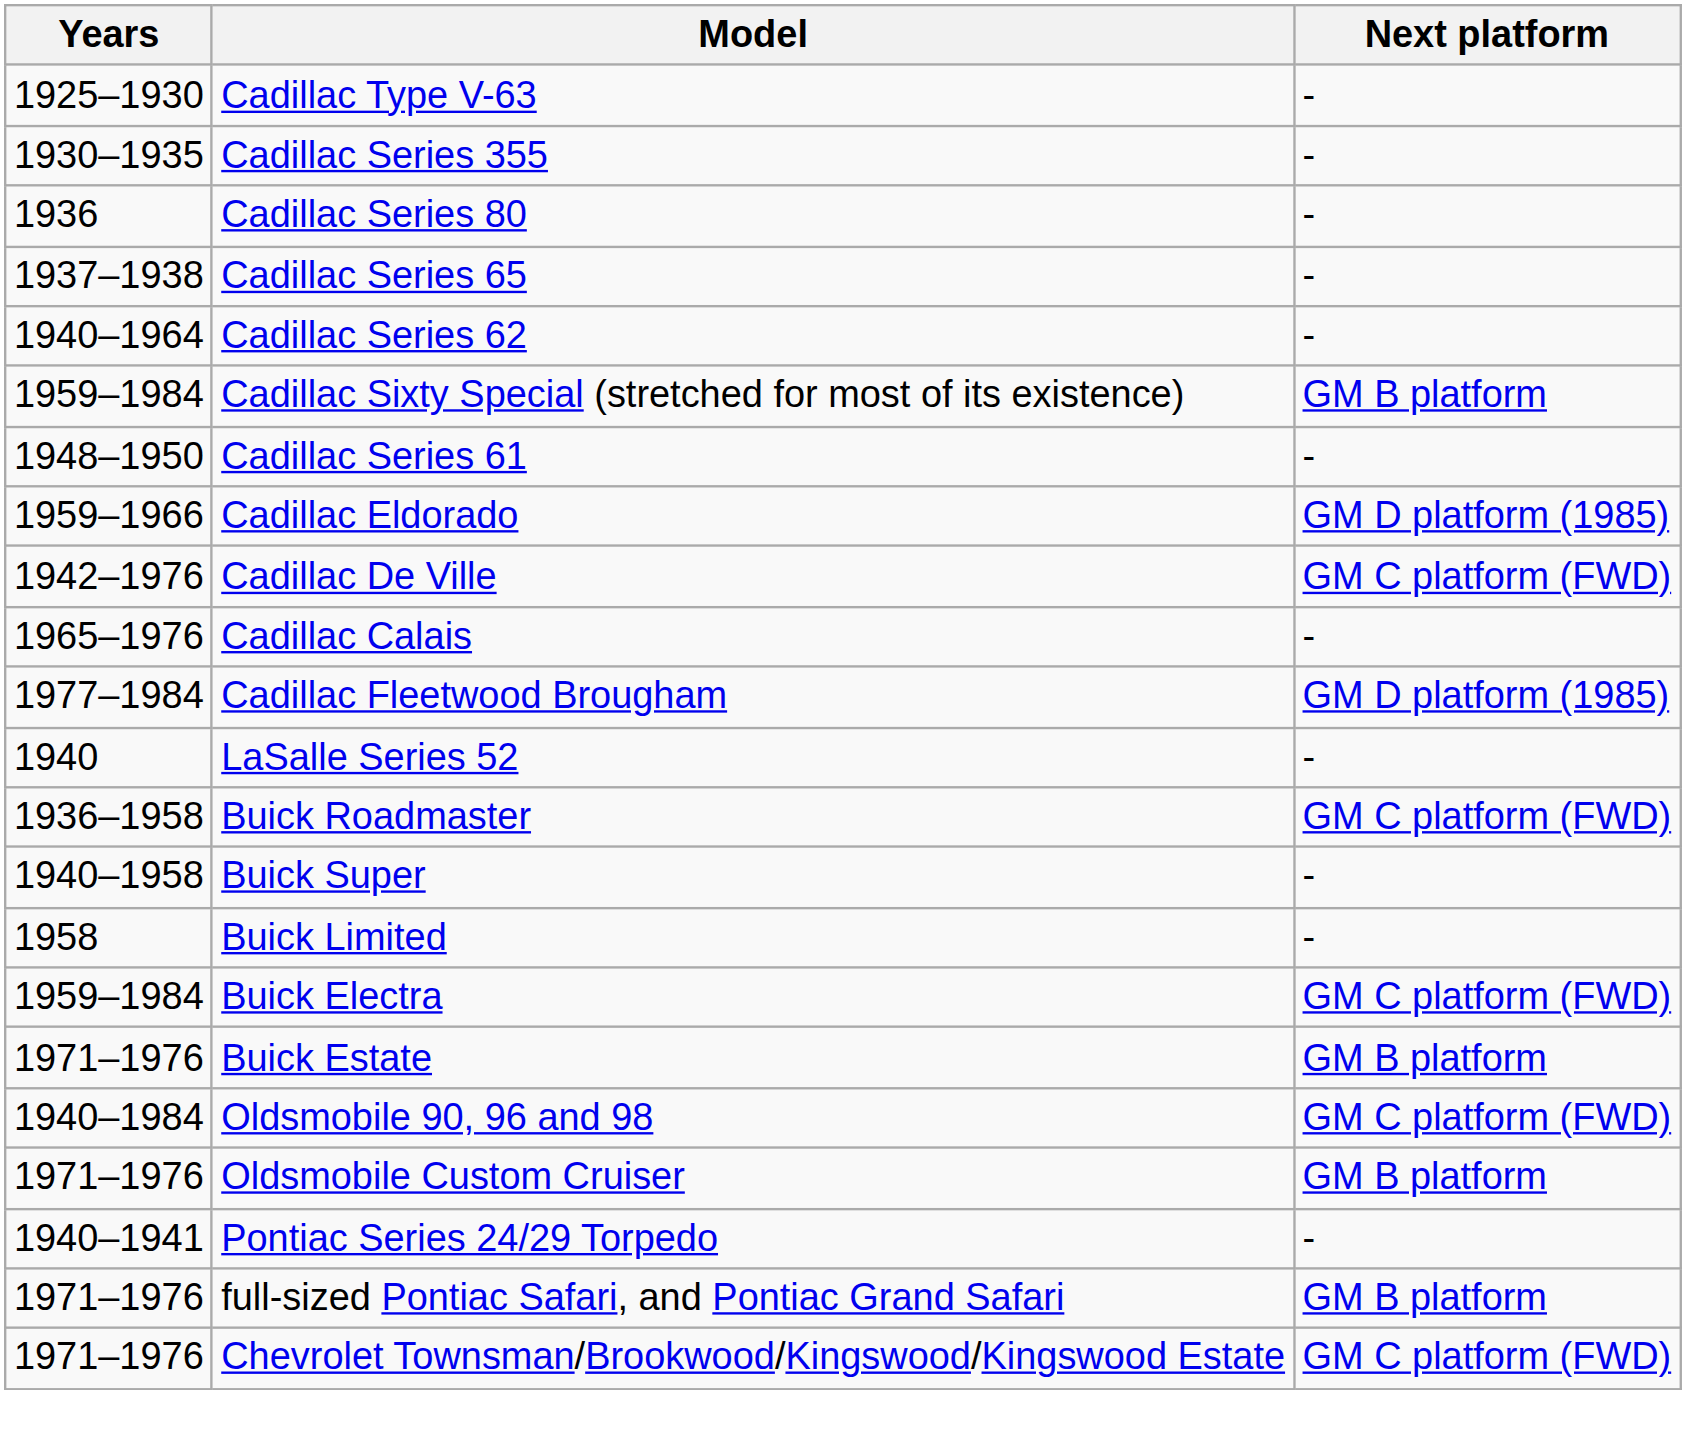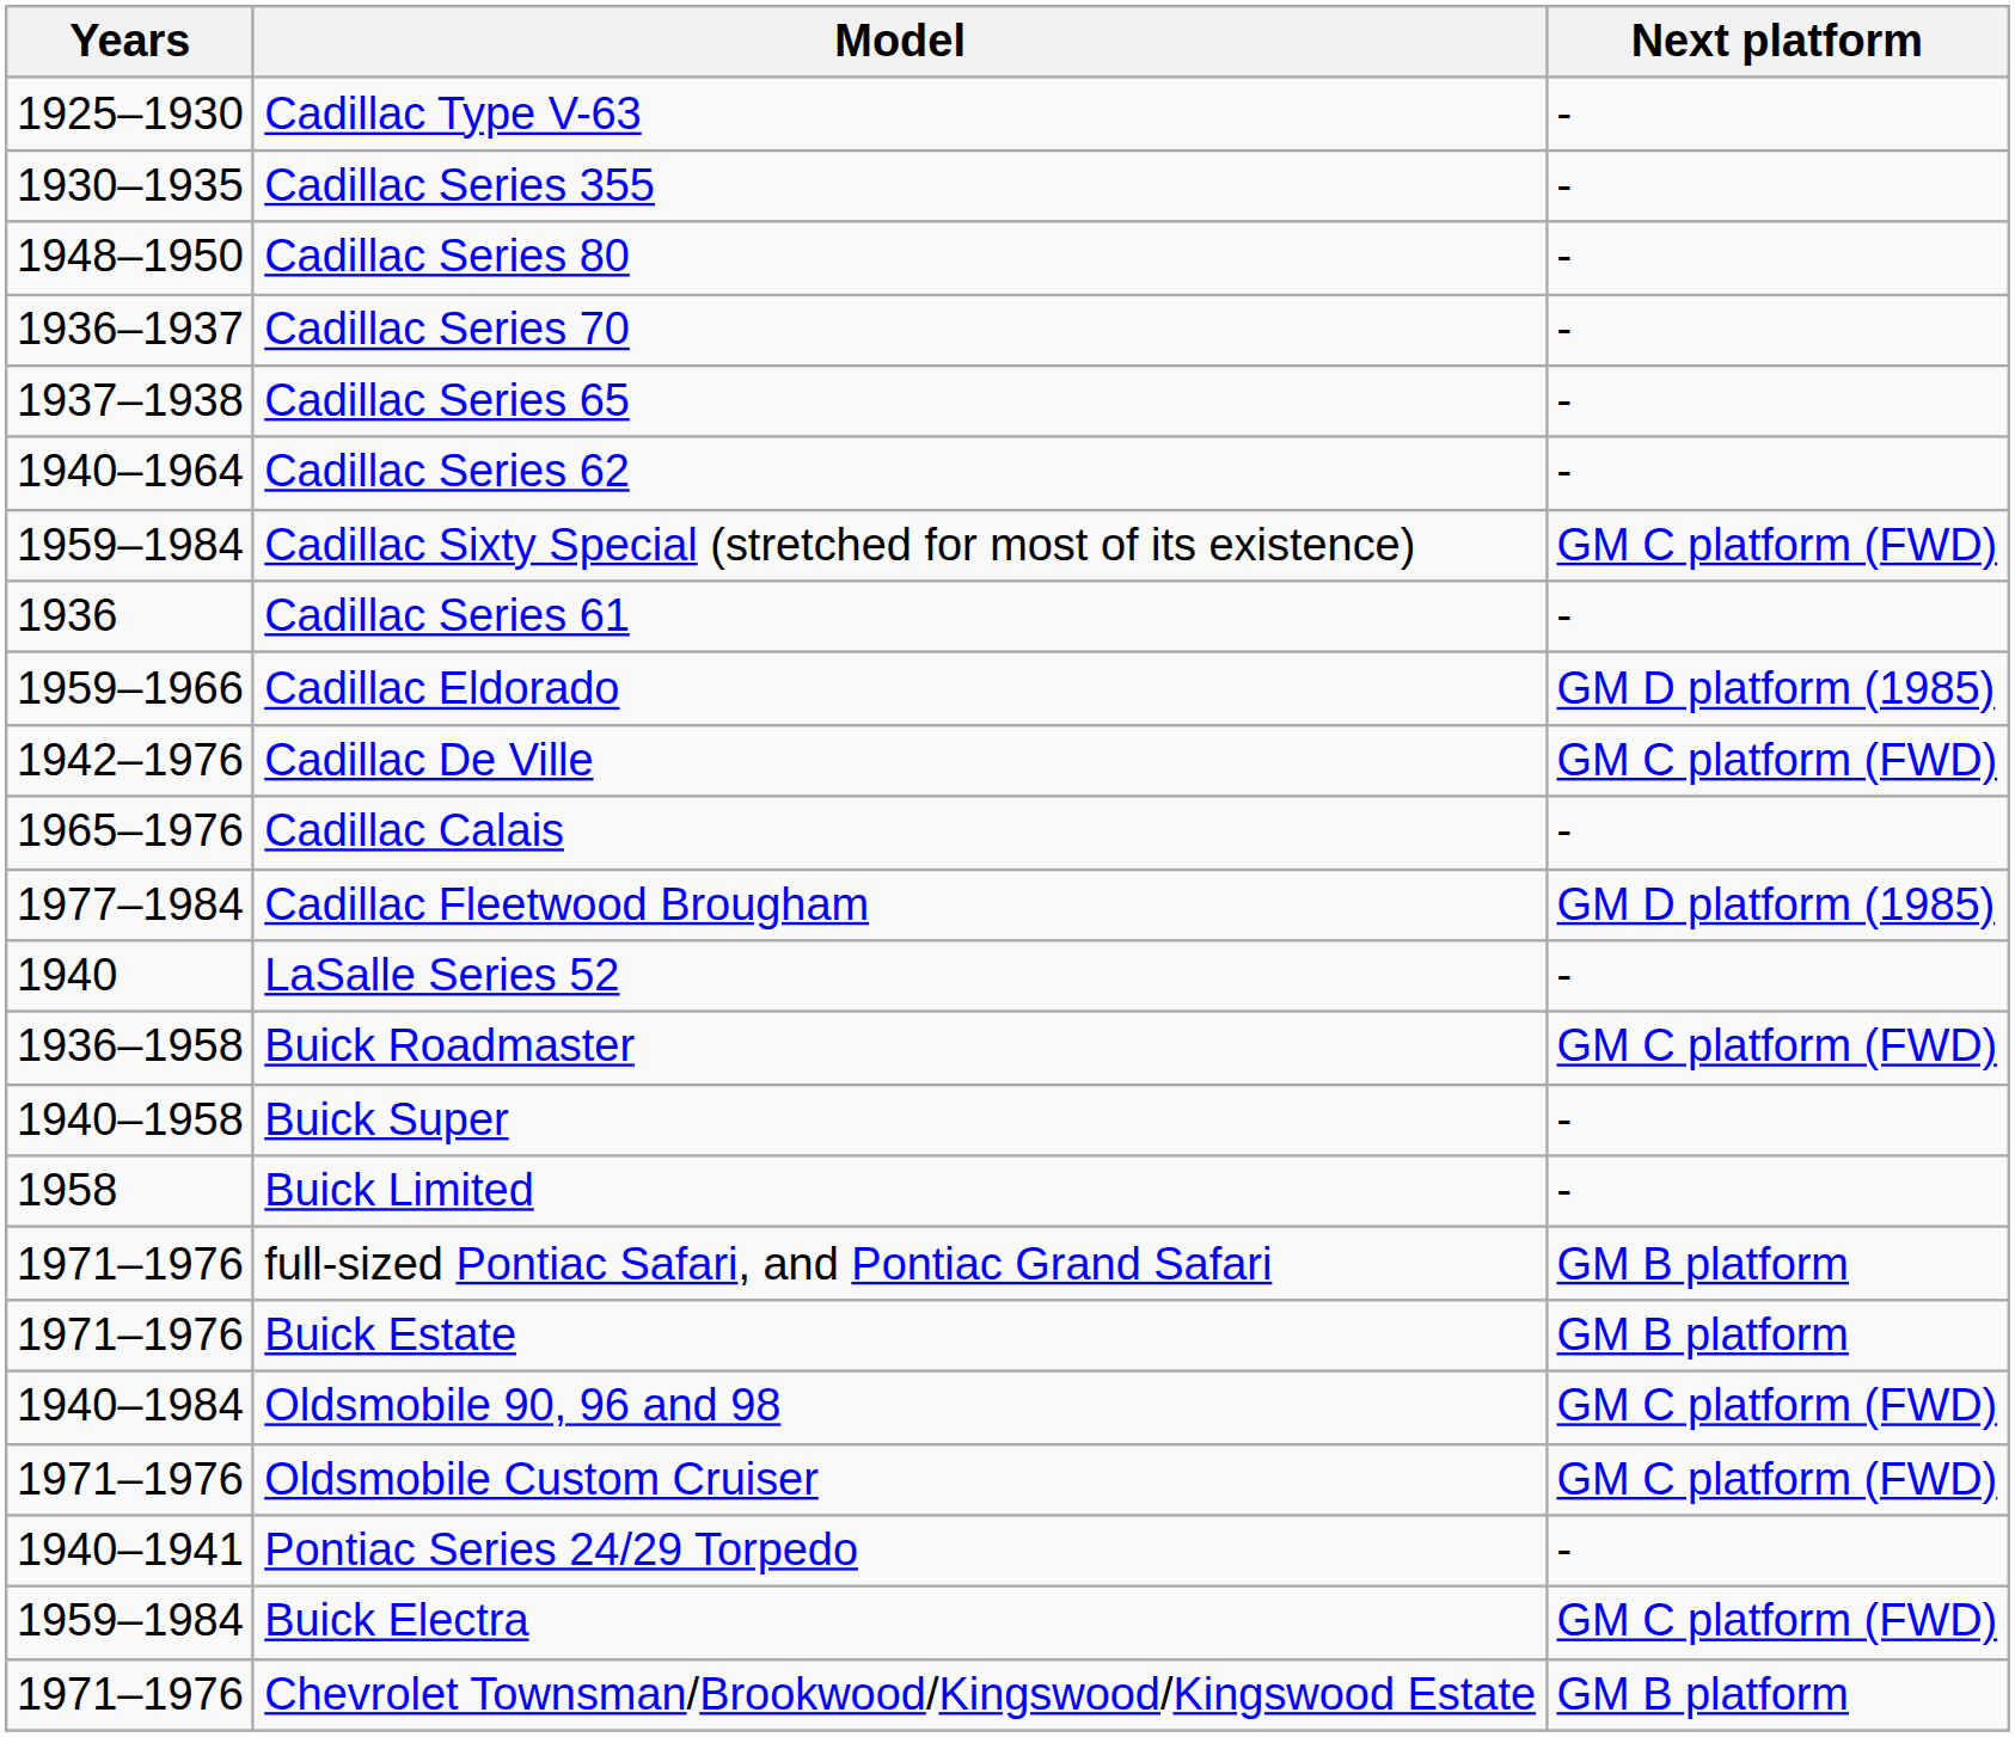 <table class="wikitable">
 <tr>
 <th>Years</th>
 <th>Model</th>
 <th>Next platform</th>
 </tr>
 <tr>
 <td>1925–1930</td>
 <td><a href='#'>Cadillac Type V-63</a></td>
 <td>-</td>
 </tr>
 <tr>
 <td>1930–1935</td>
 <td><a href='#'>Cadillac Series 355</a></td>
 <td>-</td>
 </tr>
 <tr>
-<td>1936</td>
+<td>1948–1950</td>
 <td><a href='#'>Cadillac Series 80</a></td>
+<td>-</td>
+</tr>
+<tr>
+<td>1936–1937</td>
+<td><a href='#'>Cadillac Series 70</a></td>
 <td>-</td>
 </tr>
 <tr>
 <td>1937–1938</td>
 <td><a href='#'>Cadillac Series 65</a></td>
 <td>-</td>
 </tr>
 <tr>
 <td>1940–1964</td>
 <td><a href='#'>Cadillac Series 62</a></td>
 <td>-</td>
 </tr>
 <tr>
 <td>1959–1984</td>
 <td><a href='#'>Cadillac Sixty Special</a> (stretched for most of its existence)</td>
-<td><a href='#'>GM B platform</a> </td>
+<td><a href='#'>GM C platform (FWD)</a></td>
 </tr>
 <tr>
-<td>1948–1950</td>
+<td>1936</td>
 <td><a href='#'>Cadillac Series 61</a></td>
 <td>-</td>
 </tr>
 <tr>
 <td>1959–1966</td>
 <td><a href='#'>Cadillac Eldorado</a></td>
 <td><a href='#'>GM D platform (1985)</a></td>
 </tr>
 <tr>
 <td>1942–1976</td>
 <td><a href='#'>Cadillac De Ville</a></td>
 <td><a href='#'>GM C platform (FWD)</a></td>
 </tr>
 <tr>
 <td>1965–1976</td>
 <td><a href='#'>Cadillac Calais</a></td>
 <td>-</td>
 </tr>
 <tr>
 <td>1977–1984</td>
 <td><a href='#'>Cadillac Fleetwood Brougham</a></td>
 <td><a href='#'>GM D platform (1985)</a></td>
 </tr>
 <tr>
 <td>1940</td>
 <td><a href='#'>LaSalle Series 52</a></td>
 <td>-</td>
 </tr>
 <tr>
 <td>1936–1958</td>
 <td><a href='#'>Buick Roadmaster</a></td>
 <td><a href='#'>GM C platform (FWD)</a></td>
 </tr>
 <tr>
 <td>1940–1958</td>
 <td><a href='#'>Buick Super</a></td>
 <td>-</td>
 </tr>
 <tr>
 <td>1958</td>
 <td><a href='#'>Buick Limited</a></td>
 <td>-</td>
 </tr>
 <tr>
-<td>1959–1984</td>
-<td><a href='#'>Buick Electra</a></td>
-<td><a href='#'>GM C platform (FWD)</a></td>
+<td>1971–1976</td>
+<td>full-sized <a href='#'>Pontiac Safari</a>, and <a href='#'>Pontiac Grand Safari</a></td>
+<td><a href='#'>GM B platform</a> </td>
 </tr>
 <tr>
 <td>1971–1976</td>
 <td><a href='#'>Buick Estate</a></td>
 <td><a href='#'>GM B platform</a> </td>
 </tr>
 <tr>
 <td>1940–1984</td>
 <td><a href='#'>Oldsmobile 90, 96 and 98</a></td>
 <td><a href='#'>GM C platform (FWD)</a></td>
 </tr>
 <tr>
 <td>1971–1976</td>
 <td><a href='#'>Oldsmobile Custom Cruiser</a></td>
-<td><a href='#'>GM B platform</a> </td>
+<td><a href='#'>GM C platform (FWD)</a></td>
 </tr>
 <tr>
 <td>1940–1941</td>
 <td><a href='#'>Pontiac Series 24/29 Torpedo</a></td>
 <td>-</td>
 </tr>
 <tr>
-<td>1971–1976</td>
-<td>full-sized <a href='#'>Pontiac Safari</a>, and <a href='#'>Pontiac Grand Safari</a></td>
-<td><a href='#'>GM B platform</a> </td>
+<td>1959–1984</td>
+<td><a href='#'>Buick Electra</a></td>
+<td><a href='#'>GM C platform (FWD)</a></td>
 </tr>
 <tr>
 <td>1971–1976</td>
 <td><a href='#'>Chevrolet Townsman</a>/<a href='#'>Brookwood</a>/<a href='#'>Kingswood</a>/<a href='#'>Kingswood Estate</a></td>
-<td><a href='#'>GM C platform (FWD)</a></td>
+<td><a href='#'>GM B platform</a> </td>
 </tr>
 </table>
